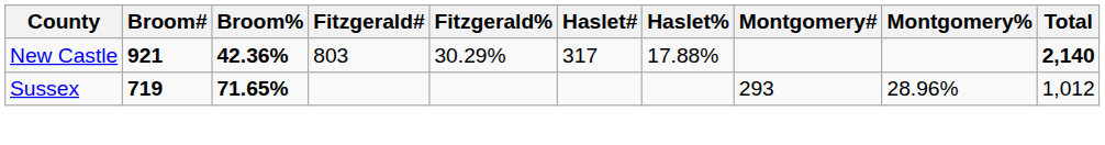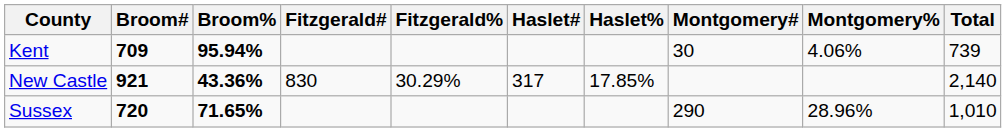 <table class="wikitable sortable">
 <tr>
 <th>County</th>
 <th>Broom#</th>
 <th>Broom%</th>
 <th>Fitzgerald#</th>
 <th>Fitzgerald%</th>
 <th>Haslet#</th>
 <th>Haslet%</th>
 <th>Montgomery#</th>
 <th>Montgomery%</th>
 <th>Total</th>
 </tr>
 <tr>
+<td><a href='#'>Kent</a></td>
+<td><strong>709</strong></td>
+<td><strong>95.94%</strong></td>
+<td></td>
+<td></td>
+<td></td>
+<td></td>
+<td>30</td>
+<td>4.06%</td>
+<td>739</td>
+</tr>
+<tr>
 <td><a href='#'>New Castle</a></td>
 <td><strong>921</strong></td>
-<td><strong>42.36%</strong></td>
-<td>803</td>
+<td><strong>43.36%</strong></td>
+<td>830</td>
 <td>30.29%</td>
 <td>317</td>
-<td>17.88%</td>
+<td>17.85%</td>
 <td></td>
 <td></td>
-<td><strong>2,140</strong></td>
+<td>2,140</td>
 </tr>
 <tr>
 <td><a href='#'>Sussex</a></td>
-<td><strong>719</strong></td>
+<td><strong>720</strong></td>
 <td><strong>71.65%</strong></td>
 <td></td>
 <td></td>
 <td></td>
 <td></td>
-<td>293</td>
+<td>290</td>
 <td>28.96%</td>
-<td>1,012</td>
+<td>1,010</td>
 </tr>
 </table>
